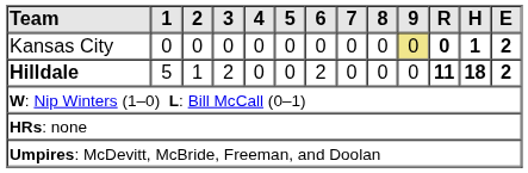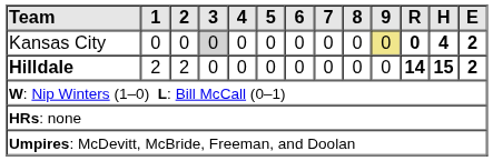 <table border=1 cellspacing=0 width=425 style="margin-left:3em;">
 <tr style="text-align:center; background-color:#e6e6e6;">
 <th align=left width=28%>Team</th>
 <th width=6%>1</th>
 <th width=6%>2</th>
 <th width=6%>3</th>
 <th width=6%>4</th>
 <th width=6%>5</th>
 <th width=6%>6</th>
 <th width=6%>7</th>
 <th width=6%>8</th>
 <th width=6%>9</th>
 <th width=6%>R</th>
 <th width=6%>H</th>
 <th width=6%>E</th>
 </tr>
 <tr style="text-align:center;">
 <td align=left>Kansas City</td>
 <td>0</td>
 <td>0</td>
-<td>0</td>
+<td style="background: lightgrey;">0</td>
 <td>0</td>
 <td>0</td>
 <td>0</td>
 <td>0</td>
 <td>0</td>
 <td style="background: khaki;">0</td>
 <td><strong>0</strong></td>
-<td><strong>1</strong></td>
+<td><strong>4</strong></td>
 <td><strong>2</strong></td>
 </tr>
 <tr style="text-align:center;">
 <td align=left><strong>Hilldale</strong></td>
-<td>5</td>
-<td>1</td>
 <td>2</td>
-<td>0</td>
-<td>0</td>
 <td>2</td>
 <td>0</td>
 <td>0</td>
 <td>0</td>
-<td><strong>11</strong></td>
-<td><strong>18</strong></td>
+<td>0</td>
+<td>0</td>
+<td>0</td>
+<td>0</td>
+<td><strong>14</strong></td>
+<td><strong>15</strong></td>
 <td><strong>2</strong></td>
 </tr>
 <tr style="text-align:left;">
 <td colspan=14><small><strong>W</strong>: <a href='#'>Nip Winters</a> (1–0)  <strong>L</strong>: <a href='#'>Bill McCall</a> (0–1) </small></td>
 </tr>
 <tr style="text-align:left;">
 <td colspan=14><small><strong>HRs</strong>: none</small></td>
 </tr>
 <tr style="text-align:left;">
 <td colspan=14><small><strong>Umpires</strong>: McDevitt, McBride, Freeman, and Doolan</small></td>
 </tr>
 <tr style="text-align:left;">
 </tr>
 </table>
